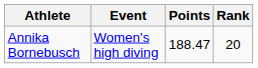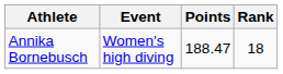 <table class="wikitable" style="font-size:90%; width:30%;">
 <tr>
 <th width=115>Athlete</th>
 <th width=125>Event</th>
 <th>Points</th>
 <th>Rank</th>
 </tr>
 <tr align=center>
 <td align=left><a href='#'>Annika Bornebusch</a></td>
 <td align=left><a href='#'>Women's high diving</a></td>
 <td>188.47</td>
-<td>20</td>
+<td>18</td>
 </tr>
 </table>
